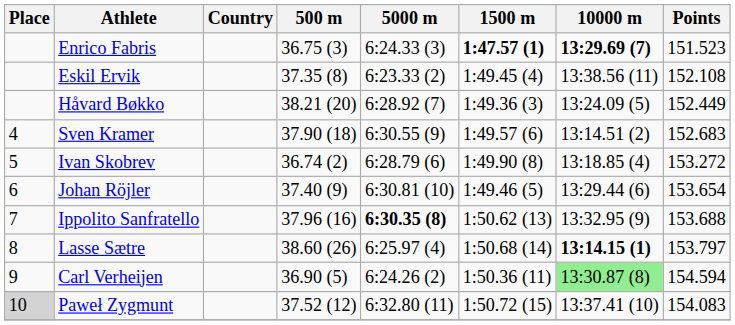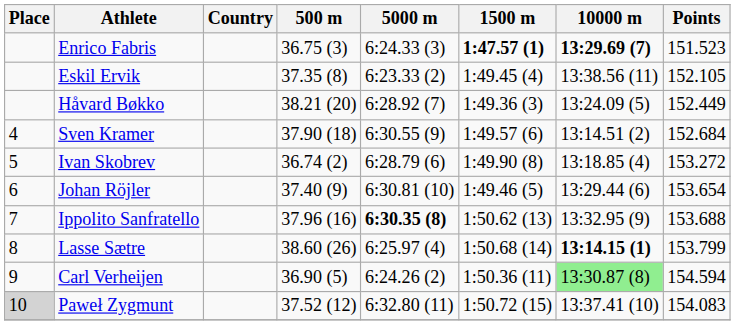 <table class="wikitable">
 <tr>
 <th>Place</th>
 <th>Athlete</th>
 <th>Country</th>
 <th>500 m</th>
 <th>5000 m</th>
 <th>1500 m</th>
 <th>10000 m</th>
 <th>Points</th>
 </tr>
 <tr>
 <td></td>
 <td><a href='#'>Enrico Fabris</a></td>
 <td></td>
 <td>36.75 (3)</td>
 <td>6:24.33 (3)</td>
 <td><strong>1:47.57 (1)</strong></td>
 <td><strong>13:29.69 (7)</strong></td>
 <td>151.523</td>
 </tr>
 <tr>
 <td></td>
 <td><a href='#'>Eskil Ervik</a></td>
 <td></td>
 <td>37.35 (8)</td>
 <td>6:23.33 (2)</td>
 <td>1:49.45 (4)</td>
 <td>13:38.56 (11)</td>
-<td>152.108</td>
+<td>152.105</td>
 </tr>
 <tr>
 <td></td>
 <td><a href='#'>Håvard Bøkko</a></td>
 <td></td>
 <td>38.21 (20)</td>
 <td>6:28.92 (7)</td>
 <td>1:49.36 (3)</td>
 <td>13:24.09 (5)</td>
 <td>152.449</td>
 </tr>
 <tr>
 <td>4</td>
 <td><a href='#'>Sven Kramer</a></td>
 <td></td>
 <td>37.90 (18)</td>
 <td>6:30.55 (9)</td>
 <td>1:49.57 (6)</td>
 <td>13:14.51 (2)</td>
-<td>152.683</td>
+<td>152.684</td>
 </tr>
 <tr>
 <td>5</td>
 <td><a href='#'>Ivan Skobrev</a></td>
 <td></td>
 <td>36.74 (2)</td>
 <td>6:28.79 (6)</td>
 <td>1:49.90 (8)</td>
 <td>13:18.85 (4)</td>
 <td>153.272</td>
 </tr>
 <tr>
 <td>6</td>
 <td><a href='#'>Johan Röjler</a></td>
 <td></td>
 <td>37.40 (9)</td>
 <td>6:30.81 (10)</td>
 <td>1:49.46 (5)</td>
 <td>13:29.44 (6)</td>
 <td>153.654</td>
 </tr>
 <tr>
 <td>7</td>
 <td><a href='#'>Ippolito Sanfratello</a></td>
 <td></td>
 <td>37.96 (16)</td>
 <td><strong>6:30.35 (8)</strong></td>
 <td>1:50.62 (13)</td>
 <td>13:32.95 (9)</td>
 <td>153.688</td>
 </tr>
 <tr>
 <td>8</td>
 <td><a href='#'>Lasse Sætre</a></td>
 <td></td>
 <td>38.60 (26)</td>
 <td>6:25.97 (4)</td>
 <td>1:50.68 (14)</td>
 <td><strong>13:14.15 (1)</strong></td>
-<td>153.797</td>
+<td>153.799</td>
 </tr>
 <tr>
 <td>9</td>
 <td><a href='#'>Carl Verheijen</a></td>
 <td></td>
 <td>36.90 (5)</td>
 <td>6:24.26 (2)</td>
 <td>1:50.36 (11)</td>
 <td style="background: lightgreen;">13:30.87 (8)</td>
 <td>154.594</td>
 </tr>
 <tr>
 <td style="background: lightgrey;">10</td>
 <td><a href='#'>Paweł Zygmunt</a></td>
 <td></td>
 <td>37.52 (12)</td>
 <td>6:32.80 (11)</td>
 <td>1:50.72 (15)</td>
 <td>13:37.41 (10)</td>
 <td>154.083</td>
 </tr>
 <tr>
 </tr>
 </table>
